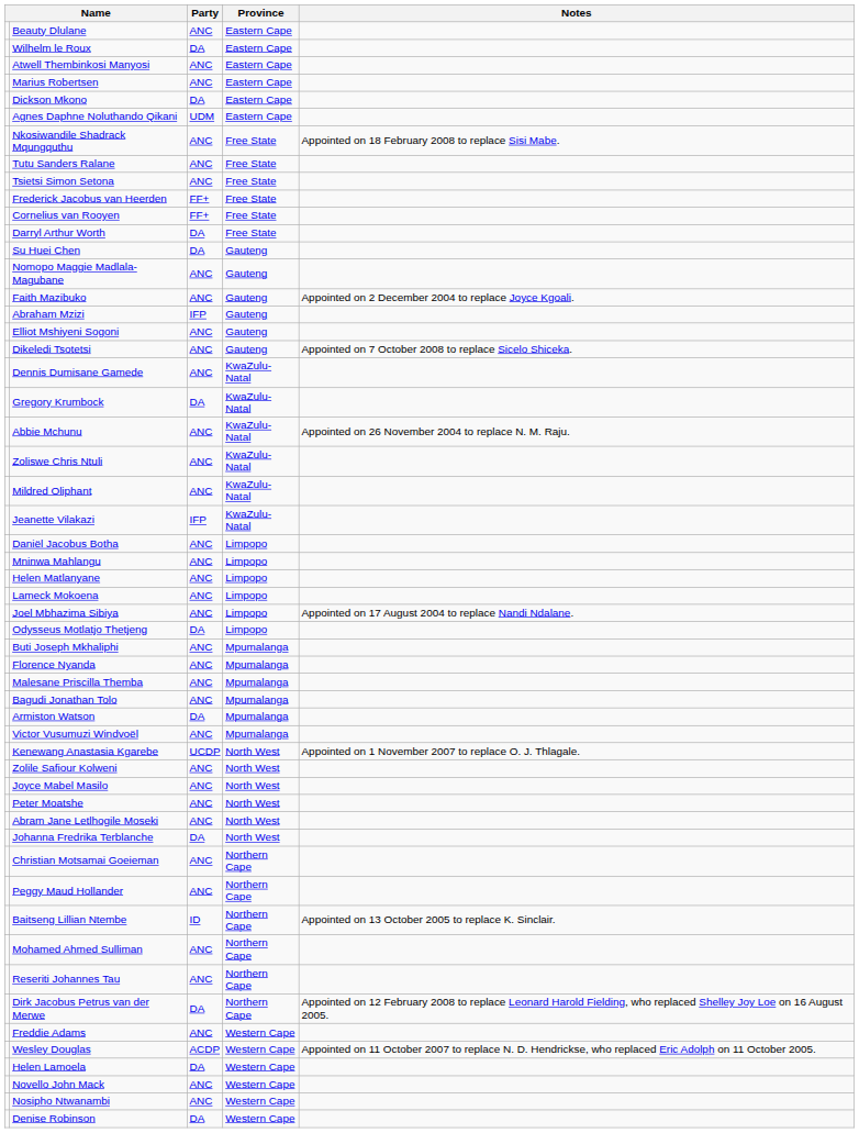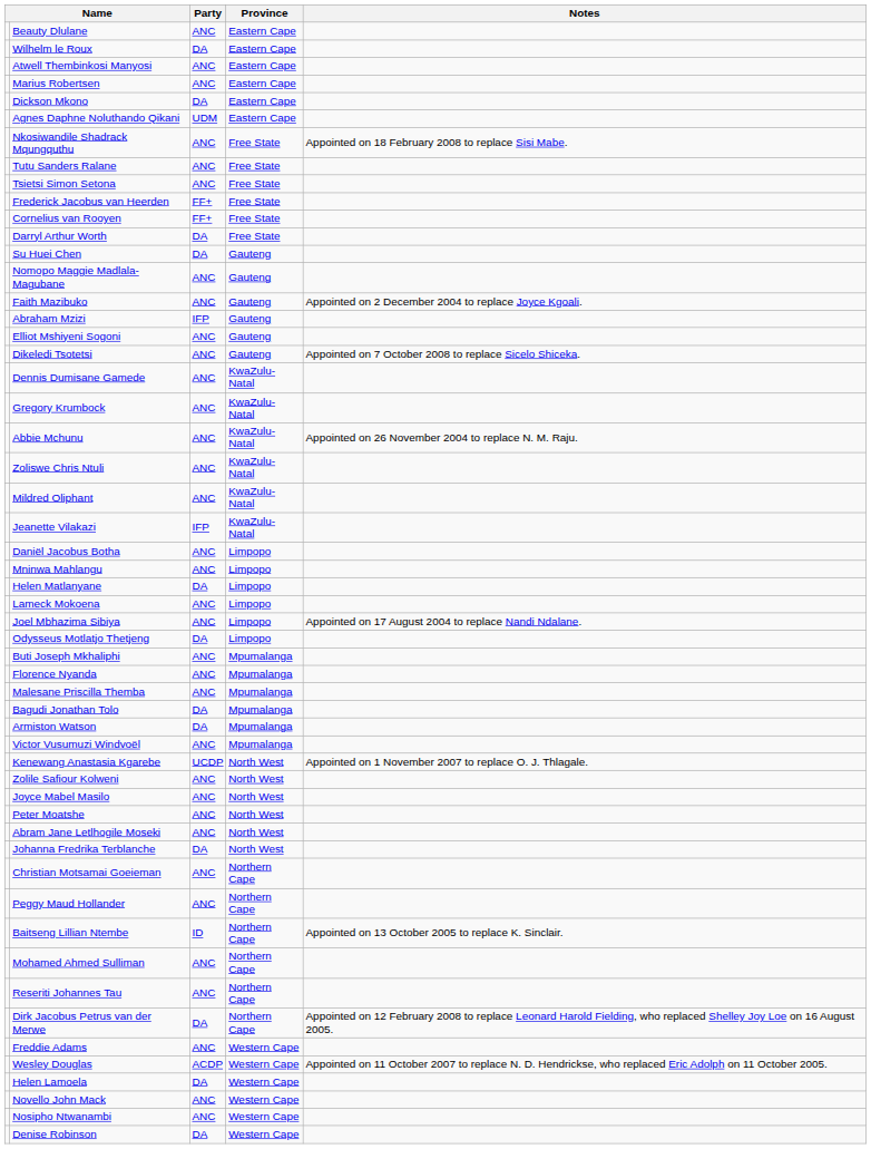 <table class="wikitable sortable">
 <tr>
 <th colspan="2">Name</th>
 <th>Party</th>
 <th>Province</th>
 <th>Notes</th>
 </tr>
 <tr>
 <td></td>
 <td><a href='#'>Beauty Dlulane</a></td>
 <td><a href='#'>ANC</a></td>
 <td><a href='#'>Eastern Cape</a></td>
 <td></td>
 </tr>
 <tr>
 <td></td>
 <td><a href='#'>Wilhelm le Roux</a></td>
 <td><a href='#'>DA</a></td>
 <td><a href='#'>Eastern Cape</a></td>
 <td></td>
 </tr>
 <tr>
 <td></td>
 <td><a href='#'>Atwell Thembinkosi Manyosi</a></td>
 <td><a href='#'>ANC</a></td>
 <td><a href='#'>Eastern Cape</a></td>
 <td></td>
 </tr>
 <tr>
 <td></td>
 <td><a href='#'>Marius Robertsen</a></td>
 <td><a href='#'>ANC</a></td>
 <td><a href='#'>Eastern Cape</a></td>
 <td></td>
 </tr>
 <tr>
 <td></td>
 <td><a href='#'>Dickson Mkono</a></td>
 <td><a href='#'>DA</a></td>
 <td><a href='#'>Eastern Cape</a></td>
 <td></td>
 </tr>
 <tr>
 <td></td>
 <td><a href='#'>Agnes Daphne Noluthando Qikani</a></td>
 <td><a href='#'>UDM</a></td>
 <td><a href='#'>Eastern Cape</a></td>
 <td></td>
 </tr>
 <tr>
 <td></td>
 <td><a href='#'>Nkosiwandile Shadrack Mqungquthu</a></td>
 <td><a href='#'>ANC</a></td>
 <td><a href='#'>Free State</a></td>
 <td>Appointed on 18 February 2008 to replace <a href='#'>Sisi Mabe</a>.</td>
 </tr>
 <tr>
 <td></td>
 <td><a href='#'>Tutu Sanders Ralane</a></td>
 <td><a href='#'>ANC</a></td>
 <td><a href='#'>Free State</a></td>
 <td></td>
 </tr>
 <tr>
 <td></td>
 <td><a href='#'>Tsietsi Simon Setona</a></td>
 <td><a href='#'>ANC</a></td>
 <td><a href='#'>Free State</a></td>
 <td></td>
 </tr>
 <tr>
 <td></td>
 <td><a href='#'>Frederick Jacobus van Heerden</a></td>
 <td><a href='#'>FF+</a></td>
 <td><a href='#'>Free State</a></td>
 <td></td>
 </tr>
 <tr>
 <td></td>
 <td><a href='#'>Cornelius van Rooyen</a></td>
 <td><a href='#'>FF+</a></td>
 <td><a href='#'>Free State</a></td>
 <td></td>
 </tr>
 <tr>
 <td></td>
 <td><a href='#'>Darryl Arthur Worth</a></td>
 <td><a href='#'>DA</a></td>
 <td><a href='#'>Free State</a></td>
 <td></td>
 </tr>
 <tr>
 <td></td>
 <td><a href='#'>Su Huei Chen</a></td>
 <td><a href='#'>DA</a></td>
 <td><a href='#'>Gauteng</a></td>
 <td></td>
 </tr>
 <tr>
 <td></td>
 <td><a href='#'>Nomopo Maggie Madlala-Magubane</a></td>
 <td><a href='#'>ANC</a></td>
 <td><a href='#'>Gauteng</a></td>
 <td></td>
 </tr>
 <tr>
 <td></td>
 <td><a href='#'>Faith Mazibuko</a></td>
 <td><a href='#'>ANC</a></td>
 <td><a href='#'>Gauteng</a></td>
 <td>Appointed on 2 December 2004 to replace <a href='#'>Joyce Kgoali</a>.</td>
 </tr>
 <tr>
 <td></td>
 <td><a href='#'>Abraham Mzizi</a></td>
 <td><a href='#'>IFP</a></td>
 <td><a href='#'>Gauteng</a></td>
 <td></td>
 </tr>
 <tr>
 <td></td>
 <td><a href='#'>Elliot Mshiyeni Sogoni</a></td>
 <td><a href='#'>ANC</a></td>
 <td><a href='#'>Gauteng</a></td>
 <td></td>
 </tr>
 <tr>
 <td></td>
 <td><a href='#'>Dikeledi Tsotetsi</a></td>
 <td><a href='#'>ANC</a></td>
 <td><a href='#'>Gauteng</a></td>
 <td>Appointed on 7 October 2008 to replace <a href='#'>Sicelo Shiceka</a>.</td>
 </tr>
 <tr>
 <td></td>
 <td><a href='#'>Dennis Dumisane Gamede</a></td>
 <td><a href='#'>ANC</a></td>
 <td><a href='#'>KwaZulu-Natal</a></td>
 <td></td>
 </tr>
 <tr>
 <td></td>
 <td><a href='#'>Gregory Krumbock</a></td>
-<td><a href='#'>DA</a></td>
+<td><a href='#'>ANC</a></td>
 <td><a href='#'>KwaZulu-Natal</a></td>
 <td></td>
 </tr>
 <tr>
 <td></td>
 <td><a href='#'>Abbie Mchunu</a></td>
 <td><a href='#'>ANC</a></td>
 <td><a href='#'>KwaZulu-Natal</a></td>
 <td>Appointed on 26 November 2004 to replace N. M. Raju.</td>
 </tr>
 <tr>
 <td></td>
 <td><a href='#'>Zoliswe Chris Ntuli</a></td>
 <td><a href='#'>ANC</a></td>
 <td><a href='#'>KwaZulu-Natal</a></td>
 <td></td>
 </tr>
 <tr>
 <td></td>
 <td><a href='#'>Mildred Oliphant</a></td>
 <td><a href='#'>ANC</a></td>
 <td><a href='#'>KwaZulu-Natal</a></td>
 <td></td>
 </tr>
 <tr>
 <td></td>
 <td><a href='#'>Jeanette Vilakazi</a></td>
 <td><a href='#'>IFP</a></td>
 <td><a href='#'>KwaZulu-Natal</a></td>
 <td></td>
 </tr>
 <tr>
 <td></td>
 <td><a href='#'>Daniël Jacobus Botha</a></td>
 <td><a href='#'>ANC</a></td>
 <td><a href='#'>Limpopo</a></td>
 <td></td>
 </tr>
 <tr>
 <td></td>
 <td><a href='#'>Mninwa Mahlangu</a></td>
 <td><a href='#'>ANC</a></td>
 <td><a href='#'>Limpopo</a></td>
 <td></td>
 </tr>
 <tr>
 <td></td>
 <td><a href='#'>Helen Matlanyane</a></td>
-<td><a href='#'>ANC</a></td>
+<td><a href='#'>DA</a></td>
 <td><a href='#'>Limpopo</a></td>
 <td></td>
 </tr>
 <tr>
 <td></td>
 <td><a href='#'>Lameck Mokoena</a></td>
 <td><a href='#'>ANC</a></td>
 <td><a href='#'>Limpopo</a></td>
 <td></td>
 </tr>
 <tr>
 <td></td>
 <td><a href='#'>Joel Mbhazima Sibiya</a></td>
 <td><a href='#'>ANC</a></td>
 <td><a href='#'>Limpopo</a></td>
 <td>Appointed on 17 August 2004 to replace <a href='#'>Nandi Ndalane</a>.</td>
 </tr>
 <tr>
 <td></td>
 <td><a href='#'>Odysseus Motlatjo Thetjeng</a></td>
 <td><a href='#'>DA</a></td>
 <td><a href='#'>Limpopo</a></td>
 <td></td>
 </tr>
 <tr>
 <td></td>
 <td><a href='#'>Buti Joseph Mkhaliphi</a></td>
 <td><a href='#'>ANC</a></td>
 <td><a href='#'>Mpumalanga</a></td>
 <td></td>
 </tr>
 <tr>
 <td></td>
 <td><a href='#'>Florence Nyanda</a></td>
 <td><a href='#'>ANC</a></td>
 <td><a href='#'>Mpumalanga</a></td>
 <td></td>
 </tr>
 <tr>
 <td></td>
 <td><a href='#'>Malesane Priscilla Themba</a></td>
 <td><a href='#'>ANC</a></td>
 <td><a href='#'>Mpumalanga</a></td>
 <td></td>
 </tr>
 <tr>
 <td></td>
 <td><a href='#'>Bagudi Jonathan Tolo</a></td>
-<td><a href='#'>ANC</a></td>
+<td><a href='#'>DA</a></td>
 <td><a href='#'>Mpumalanga</a></td>
 <td></td>
 </tr>
 <tr>
 <td></td>
 <td><a href='#'>Armiston Watson</a></td>
 <td><a href='#'>DA</a></td>
 <td><a href='#'>Mpumalanga</a></td>
 <td></td>
 </tr>
 <tr>
 <td></td>
 <td><a href='#'>Victor Vusumuzi Windvoël</a></td>
 <td><a href='#'>ANC</a></td>
 <td><a href='#'>Mpumalanga</a></td>
 <td></td>
 </tr>
 <tr>
 <td></td>
 <td><a href='#'>Kenewang Anastasia Kgarebe</a></td>
 <td><a href='#'>UCDP</a></td>
 <td><a href='#'>North West</a></td>
 <td>Appointed on 1 November 2007 to replace O. J. Thlagale.</td>
 </tr>
 <tr>
 <td></td>
 <td><a href='#'>Zolile Safiour Kolweni</a></td>
 <td><a href='#'>ANC</a></td>
 <td><a href='#'>North West</a></td>
 <td></td>
 </tr>
 <tr>
 <td></td>
 <td><a href='#'>Joyce Mabel Masilo</a></td>
 <td><a href='#'>ANC</a></td>
 <td><a href='#'>North West</a></td>
 <td></td>
 </tr>
 <tr>
 <td></td>
 <td><a href='#'>Peter Moatshe</a></td>
 <td><a href='#'>ANC</a></td>
 <td><a href='#'>North West</a></td>
 <td></td>
 </tr>
 <tr>
 <td></td>
 <td><a href='#'>Abram Jane Letlhogile Moseki</a></td>
 <td><a href='#'>ANC</a></td>
 <td><a href='#'>North West</a></td>
 <td></td>
 </tr>
 <tr>
 <td></td>
 <td><a href='#'>Johanna Fredrika Terblanche</a></td>
 <td><a href='#'>DA</a></td>
 <td><a href='#'>North West</a></td>
 <td></td>
 </tr>
 <tr>
 <td></td>
 <td><a href='#'>Christian Motsamai Goeieman</a></td>
 <td><a href='#'>ANC</a></td>
 <td><a href='#'>Northern Cape</a></td>
 <td></td>
 </tr>
 <tr>
 <td></td>
 <td><a href='#'>Peggy Maud Hollander</a></td>
 <td><a href='#'>ANC</a></td>
 <td><a href='#'>Northern Cape</a></td>
 <td></td>
 </tr>
 <tr>
 <td></td>
 <td><a href='#'>Baitseng Lillian Ntembe</a></td>
 <td><a href='#'>ID</a></td>
 <td><a href='#'>Northern Cape</a></td>
 <td>Appointed on 13 October 2005 to replace K. Sinclair.</td>
 </tr>
 <tr>
 <td></td>
 <td><a href='#'>Mohamed Ahmed Sulliman</a></td>
 <td><a href='#'>ANC</a></td>
 <td><a href='#'>Northern Cape</a></td>
 <td></td>
 </tr>
 <tr>
 <td></td>
 <td><a href='#'>Reseriti Johannes Tau</a></td>
 <td><a href='#'>ANC</a></td>
 <td><a href='#'>Northern Cape</a></td>
 <td></td>
 </tr>
 <tr>
 <td></td>
 <td><a href='#'>Dirk Jacobus Petrus van der Merwe</a></td>
 <td><a href='#'>DA</a></td>
 <td><a href='#'>Northern Cape</a></td>
 <td>Appointed on 12 February 2008 to replace <a href='#'>Leonard Harold Fielding</a>, who replaced <a href='#'>Shelley Joy Loe</a> on 16 August 2005.</td>
 </tr>
 <tr>
 <td></td>
 <td><a href='#'>Freddie Adams</a></td>
 <td><a href='#'>ANC</a></td>
 <td><a href='#'>Western Cape</a></td>
 <td></td>
 </tr>
 <tr>
 <td></td>
 <td><a href='#'>Wesley Douglas</a></td>
 <td><a href='#'>ACDP</a></td>
 <td><a href='#'>Western Cape</a></td>
 <td>Appointed on 11 October 2007 to replace N. D. Hendrickse, who replaced <a href='#'>Eric Adolph</a> on 11 October 2005.</td>
 </tr>
 <tr>
 <td></td>
 <td><a href='#'>Helen Lamoela</a></td>
 <td><a href='#'>DA</a></td>
 <td><a href='#'>Western Cape</a></td>
 <td></td>
 </tr>
 <tr>
 <td></td>
 <td><a href='#'>Novello John Mack</a></td>
 <td><a href='#'>ANC</a></td>
 <td><a href='#'>Western Cape</a></td>
 <td></td>
 </tr>
 <tr>
 <td></td>
 <td><a href='#'>Nosipho Ntwanambi</a></td>
 <td><a href='#'>ANC</a></td>
 <td><a href='#'>Western Cape</a></td>
 <td></td>
 </tr>
 <tr>
 <td></td>
 <td><a href='#'>Denise Robinson</a></td>
 <td><a href='#'>DA</a></td>
 <td><a href='#'>Western Cape</a></td>
 <td></td>
 </tr>
 </table>
